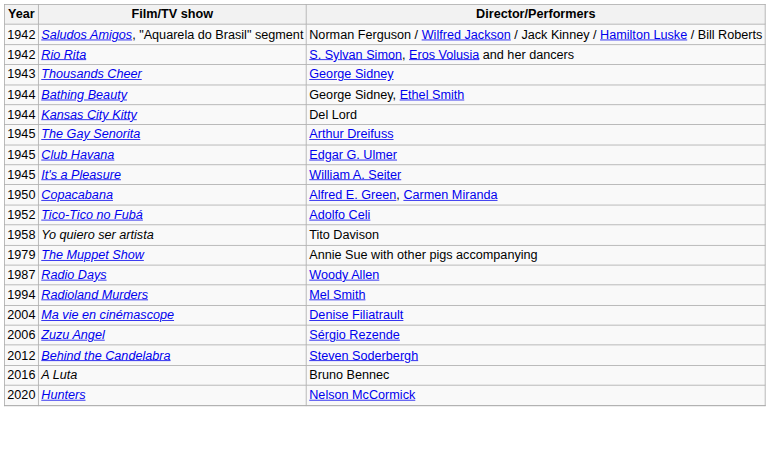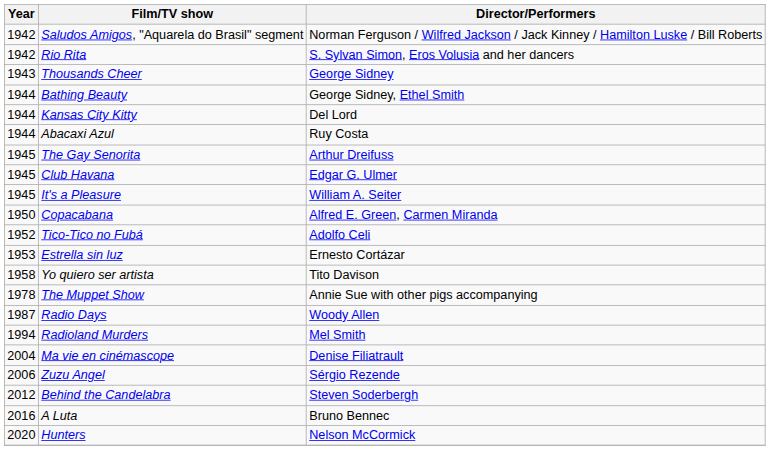 <table class="wikitable">
 <tr>
 <th>Year</th>
 <th>Film/TV show</th>
 <th>Director/Performers</th>
 </tr>
 <tr>
 <td>1942</td>
 <td><em><a href='#'>Saludos Amigos</a></em>, "Aquarela do Brasil" segment</td>
 <td>Norman Ferguson / <a href='#'>Wilfred Jackson</a> / Jack Kinney / <a href='#'>Hamilton Luske</a> / Bill Roberts</td>
 </tr>
 <tr>
 <td>1942</td>
 <td><em><a href='#'>Rio Rita</a></em></td>
 <td><a href='#'>S. Sylvan Simon</a>, <a href='#'>Eros Volusia</a> and her dancers</td>
 </tr>
 <tr>
 <td>1943</td>
 <td><em><a href='#'>Thousands Cheer</a></em></td>
 <td><a href='#'>George Sidney</a></td>
 </tr>
 <tr>
 <td>1944</td>
 <td><em><a href='#'>Bathing Beauty</a></em></td>
 <td>George Sidney, <a href='#'>Ethel Smith</a></td>
 </tr>
 <tr>
 <td>1944</td>
 <td><em><a href='#'>Kansas City Kitty</a></em></td>
 <td>Del Lord</td>
 </tr>
 <tr>
+<td>1944</td>
+<td><em>Abacaxi Azul</em></td>
+<td>Ruy Costa</td>
+</tr>
+<tr>
 <td>1945</td>
 <td><em><a href='#'>The Gay Senorita</a></em></td>
 <td><a href='#'>Arthur Dreifuss</a></td>
 </tr>
 <tr>
 <td>1945</td>
 <td><em><a href='#'>Club Havana</a></em></td>
 <td><a href='#'>Edgar G. Ulmer</a></td>
 </tr>
 <tr>
 <td>1945</td>
 <td><em><a href='#'>It's a Pleasure</a></em></td>
 <td><a href='#'>William A. Seiter</a></td>
 </tr>
 <tr>
 <td>1950</td>
 <td><em><a href='#'>Copacabana</a></em></td>
 <td><a href='#'>Alfred E. Green</a>, <a href='#'>Carmen Miranda</a></td>
 </tr>
 <tr>
 <td>1952</td>
 <td><em><a href='#'>Tico-Tico no Fubá</a></em></td>
 <td><a href='#'>Adolfo Celi</a></td>
 </tr>
 <tr>
+<td>1953</td>
+<td><em><a href='#'>Estrella sin luz</a></em></td>
+<td>Ernesto Cortázar</td>
+</tr>
+<tr>
 <td>1958</td>
 <td><em>Yo quiero ser artista</em></td>
 <td>Tito Davison</td>
 </tr>
 <tr>
-<td>1979</td>
+<td>1978</td>
 <td><em><a href='#'>The Muppet Show</a></em></td>
 <td>Annie Sue with other pigs accompanying</td>
 </tr>
 <tr>
 <td>1987</td>
 <td><em><a href='#'>Radio Days</a></em></td>
 <td><a href='#'>Woody Allen</a></td>
 </tr>
 <tr>
 <td>1994</td>
 <td><em><a href='#'>Radioland Murders</a></em></td>
 <td><a href='#'>Mel Smith</a></td>
 </tr>
 <tr>
 <td>2004</td>
 <td><em><a href='#'>Ma vie en cinémascope</a></em></td>
 <td><a href='#'>Denise Filiatrault</a></td>
 </tr>
 <tr>
 <td>2006</td>
 <td><em><a href='#'>Zuzu Angel</a></em></td>
 <td><a href='#'>Sérgio Rezende</a></td>
 </tr>
 <tr>
 <td>2012</td>
 <td><em><a href='#'>Behind the Candelabra</a></em></td>
 <td><a href='#'>Steven Soderbergh</a></td>
 </tr>
 <tr>
 <td>2016</td>
 <td><em>A Luta</em></td>
 <td>Bruno Bennec</td>
 </tr>
 <tr>
 <td>2020</td>
 <td><em><a href='#'>Hunters</a></em></td>
 <td><a href='#'>Nelson McCormick</a></td>
 </tr>
 <tr>
 </tr>
 </table>
